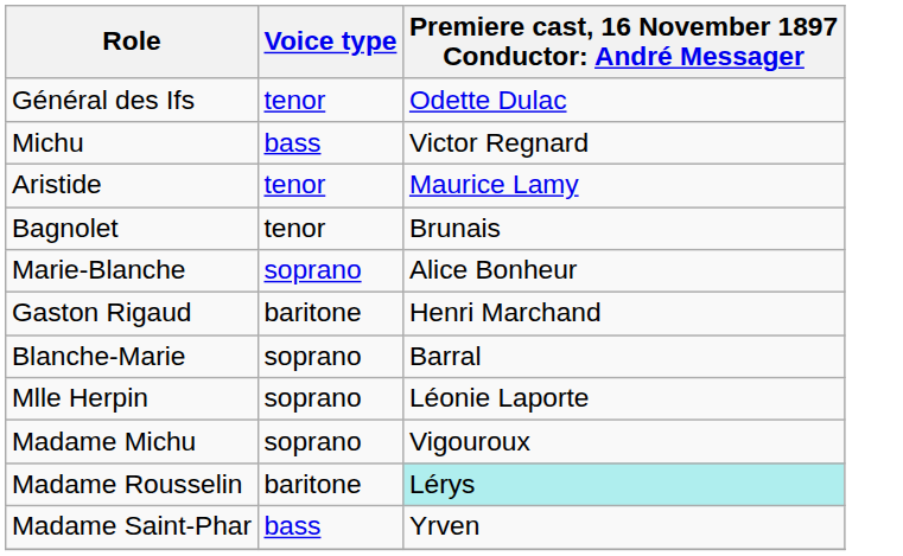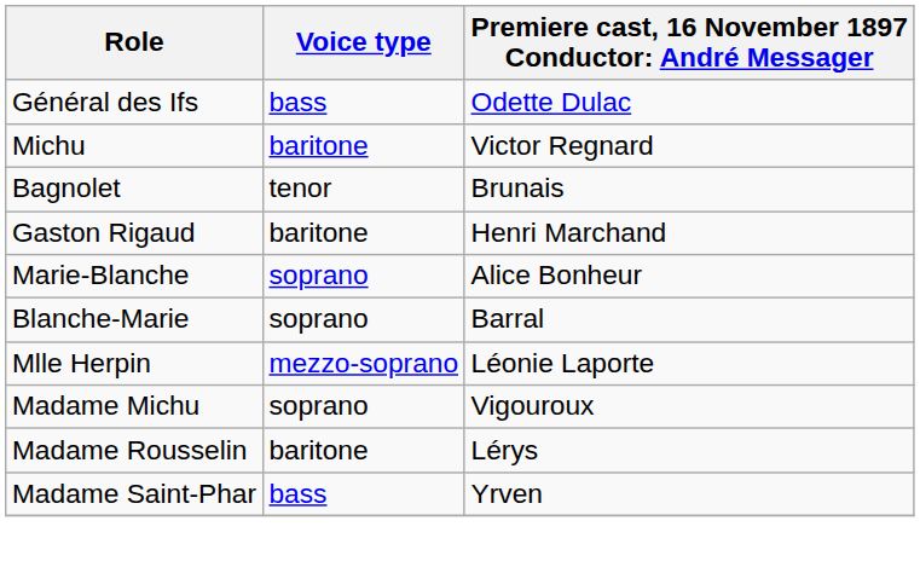 <table class="wikitable">
 <tr>
 <th>Role</th>
 <th><a href='#'>Voice type</a></th>
 <th>Premiere cast, 16 November 1897<br>Conductor: <a href='#'>André Messager</a></th>
 </tr>
 <tr>
 <td>Général des Ifs</td>
-<td><a href='#'>tenor</a></td>
+<td><a href='#'>bass</a></td>
 <td><a href='#'>Odette Dulac</a></td>
 </tr>
 <tr>
 <td>Michu</td>
-<td><a href='#'>bass</a></td>
+<td><a href='#'>baritone</a></td>
 <td>Victor Regnard</td>
-</tr>
-<tr>
-<td>Aristide</td>
-<td><a href='#'>tenor</a></td>
-<td><a href='#'>Maurice Lamy</a></td>
 </tr>
 <tr>
 <td>Bagnolet</td>
 <td>tenor</td>
 <td>Brunais</td>
 </tr>
 <tr>
+<td>Gaston Rigaud</td>
+<td>baritone</td>
+<td>Henri Marchand</td>
+</tr>
+<tr>
 <td>Marie-Blanche</td>
 <td><a href='#'>soprano</a></td>
 <td>Alice Bonheur</td>
-</tr>
-<tr>
-<td>Gaston Rigaud</td>
-<td>baritone</td>
-<td>Henri Marchand</td>
 </tr>
 <tr>
 <td>Blanche-Marie</td>
 <td>soprano</td>
 <td>Barral</td>
 </tr>
 <tr>
 <td>Mlle Herpin</td>
-<td>soprano</td>
+<td><a href='#'>mezzo-soprano</a></td>
 <td>Léonie Laporte</td>
 </tr>
 <tr>
 <td>Madame Michu</td>
 <td>soprano</td>
 <td>Vigouroux</td>
 </tr>
 <tr>
 <td>Madame Rousselin</td>
 <td>baritone</td>
-<td style="background: paleturquoise;">Lérys</td>
+<td>Lérys</td>
 </tr>
 <tr>
 <td>Madame Saint-Phar</td>
 <td><a href='#'>bass</a></td>
 <td>Yrven</td>
 </tr>
 <tr>
 </tr>
 </table>
